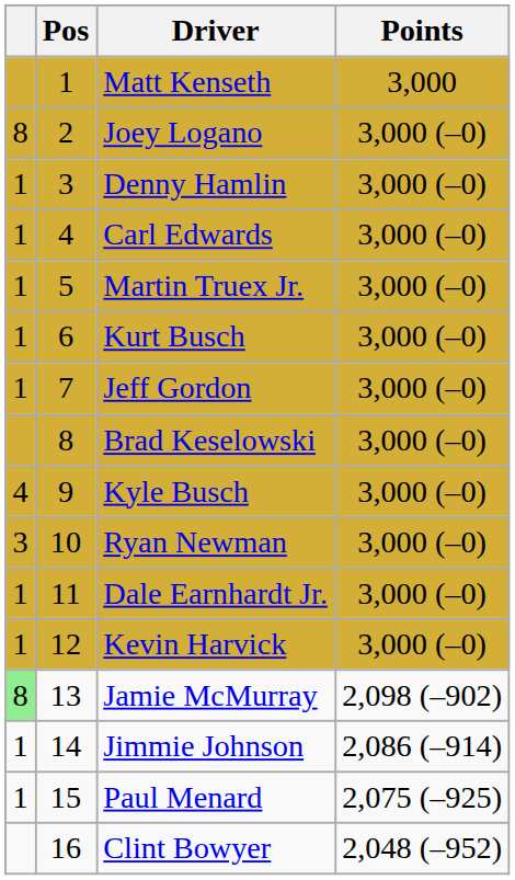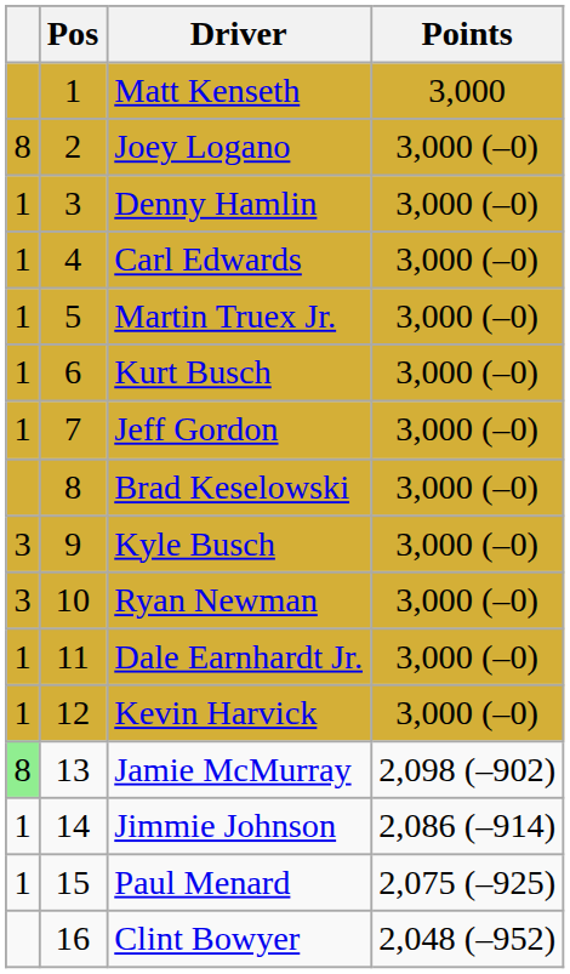 <table class="wikitable" style="font-size: 95%;">
 <tr>
 <th></th>
 <th>Pos</th>
 <th>Driver</th>
 <th>Points</th>
 </tr>
 <tr style="background:#D4AF37;">
 <td align="left"></td>
 <td style="text-align:center;">1</td>
 <td><a href='#'>Matt Kenseth</a></td>
 <td style="text-align:center;">3,000</td>
 </tr>
 <tr style="background:#D4AF37;">
 <td align="left"> 8</td>
 <td style="text-align:center;">2</td>
 <td><a href='#'>Joey Logano</a></td>
 <td style="text-align:center;">3,000 (–0)</td>
 </tr>
 <tr style="background:#D4AF37;">
 <td align="left"> 1</td>
 <td style="text-align:center;">3</td>
 <td><a href='#'>Denny Hamlin</a></td>
 <td style="text-align:center;">3,000 (–0)</td>
 </tr>
 <tr style="background:#D4AF37;">
 <td align="left"> 1</td>
 <td style="text-align:center;">4</td>
 <td><a href='#'>Carl Edwards</a></td>
 <td style="text-align:center;">3,000 (–0)</td>
 </tr>
 <tr style="background:#D4AF37;">
 <td align="left"> 1</td>
 <td style="text-align:center;">5</td>
 <td><a href='#'>Martin Truex Jr.</a></td>
 <td style="text-align:center;">3,000 (–0)</td>
 </tr>
 <tr style="background:#D4AF37;">
 <td align="left"> 1</td>
 <td style="text-align:center;">6</td>
 <td><a href='#'>Kurt Busch</a></td>
 <td style="text-align:center;">3,000 (–0)</td>
 </tr>
 <tr style="background:#D4AF37;">
 <td align="left"> 1</td>
 <td style="text-align:center;">7</td>
 <td><a href='#'>Jeff Gordon</a></td>
 <td style="text-align:center;">3,000 (–0)</td>
 </tr>
 <tr style="background:#D4AF37;">
 <td align="left"></td>
 <td style="text-align:center;">8</td>
 <td><a href='#'>Brad Keselowski</a></td>
 <td style="text-align:center;">3,000 (–0)</td>
 </tr>
 <tr style="background:#D4AF37;">
-<td align="left"> 4</td>
+<td align="left"> 3</td>
 <td style="text-align:center;">9</td>
 <td><a href='#'>Kyle Busch</a></td>
 <td style="text-align:center;">3,000 (–0)</td>
 </tr>
 <tr style="background:#D4AF37;">
 <td align="left"> 3</td>
 <td style="text-align:center;">10</td>
 <td><a href='#'>Ryan Newman</a></td>
 <td style="text-align:center;">3,000 (–0)</td>
 </tr>
 <tr style="background:#D4AF37;">
 <td align="left"> 1</td>
 <td style="text-align:center;">11</td>
 <td><a href='#'>Dale Earnhardt Jr.</a></td>
 <td style="text-align:center;">3,000 (–0)</td>
 </tr>
 <tr style="background:#D4AF37;">
 <td align="left"> 1</td>
 <td style="text-align:center;">12</td>
 <td><a href='#'>Kevin Harvick</a></td>
 <td style="text-align:center;">3,000 (–0)</td>
 </tr>
 <tr>
 <td align="left" style="background: lightgreen;"> 8</td>
 <td style="text-align:center;">13</td>
 <td><a href='#'>Jamie McMurray</a></td>
 <td style="text-align:center;">2,098 (–902)</td>
 </tr>
 <tr>
 <td align="left"> 1</td>
 <td style="text-align:center;">14</td>
 <td><a href='#'>Jimmie Johnson</a></td>
 <td style="text-align:center;">2,086 (–914)</td>
 </tr>
 <tr>
 <td align="left"> 1</td>
 <td style="text-align:center;">15</td>
 <td><a href='#'>Paul Menard</a></td>
 <td style="text-align:center;">2,075 (–925)</td>
 </tr>
 <tr>
 <td align="left"></td>
 <td style="text-align:center;">16</td>
 <td><a href='#'>Clint Bowyer</a></td>
 <td style="text-align:center;">2,048 (–952)</td>
 </tr>
 </table>
